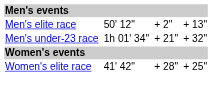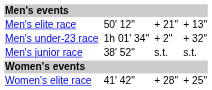 <table>
 <tr bgcolor="#cccccc">
 <td colspan=7><strong>Men's events</strong></td>
 </tr>
 <tr>
 <td><a href='#'>Men's elite race</a> <br></td>
 <td></td>
 <td>50' 12"</td>
 <td></td>
-<td>+ 2"</td>
+<td>+ 21"</td>
 <td></td>
 <td>+ 13"</td>
 </tr>
 <tr>
 <td><a href='#'>Men's under-23 race</a> <br></td>
 <td></td>
 <td>1h 01' 34"</td>
 <td></td>
-<td>+ 21"</td>
+<td>+ 2"</td>
 <td></td>
 <td>+ 32"</td>
+</tr>
+<tr>
+<td><a href='#'>Men's junior race</a> <br></td>
+<td></td>
+<td>38' 52"</td>
+<td></td>
+<td>s.t.</td>
+<td></td>
+<td>s.t.</td>
 </tr>
 <tr bgcolor="#cccccc">
 <td colspan=7><strong>Women's events</strong></td>
 </tr>
 <tr>
 <td><a href='#'>Women's elite race</a><br></td>
 <td></td>
 <td>41' 42"</td>
 <td></td>
 <td>+ 28"</td>
 <td></td>
 <td>+ 25"</td>
 </tr>
 </table>
